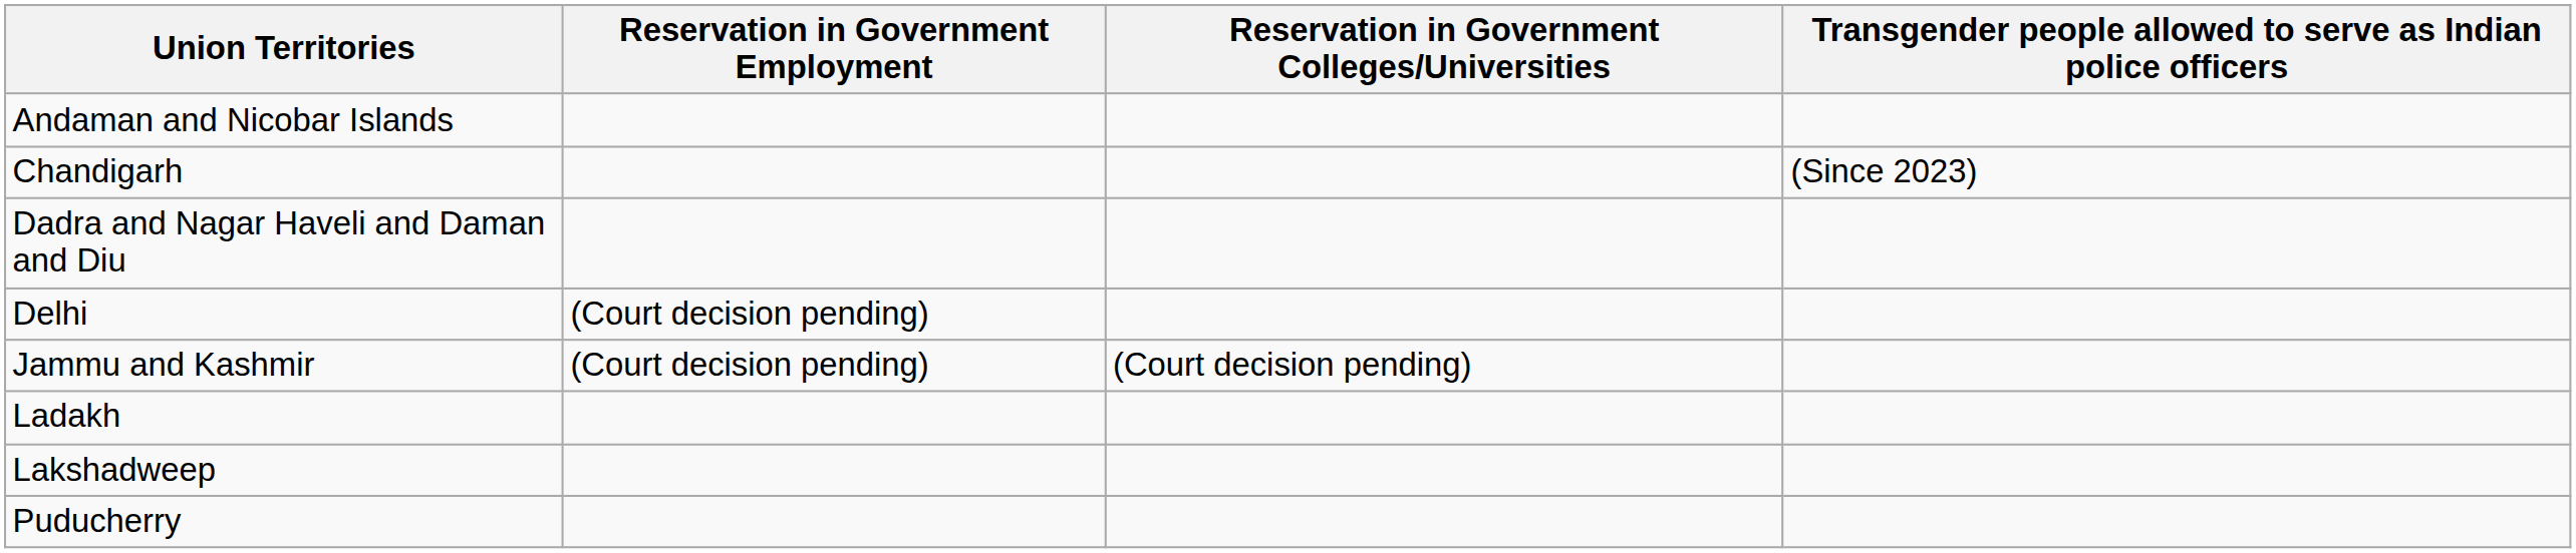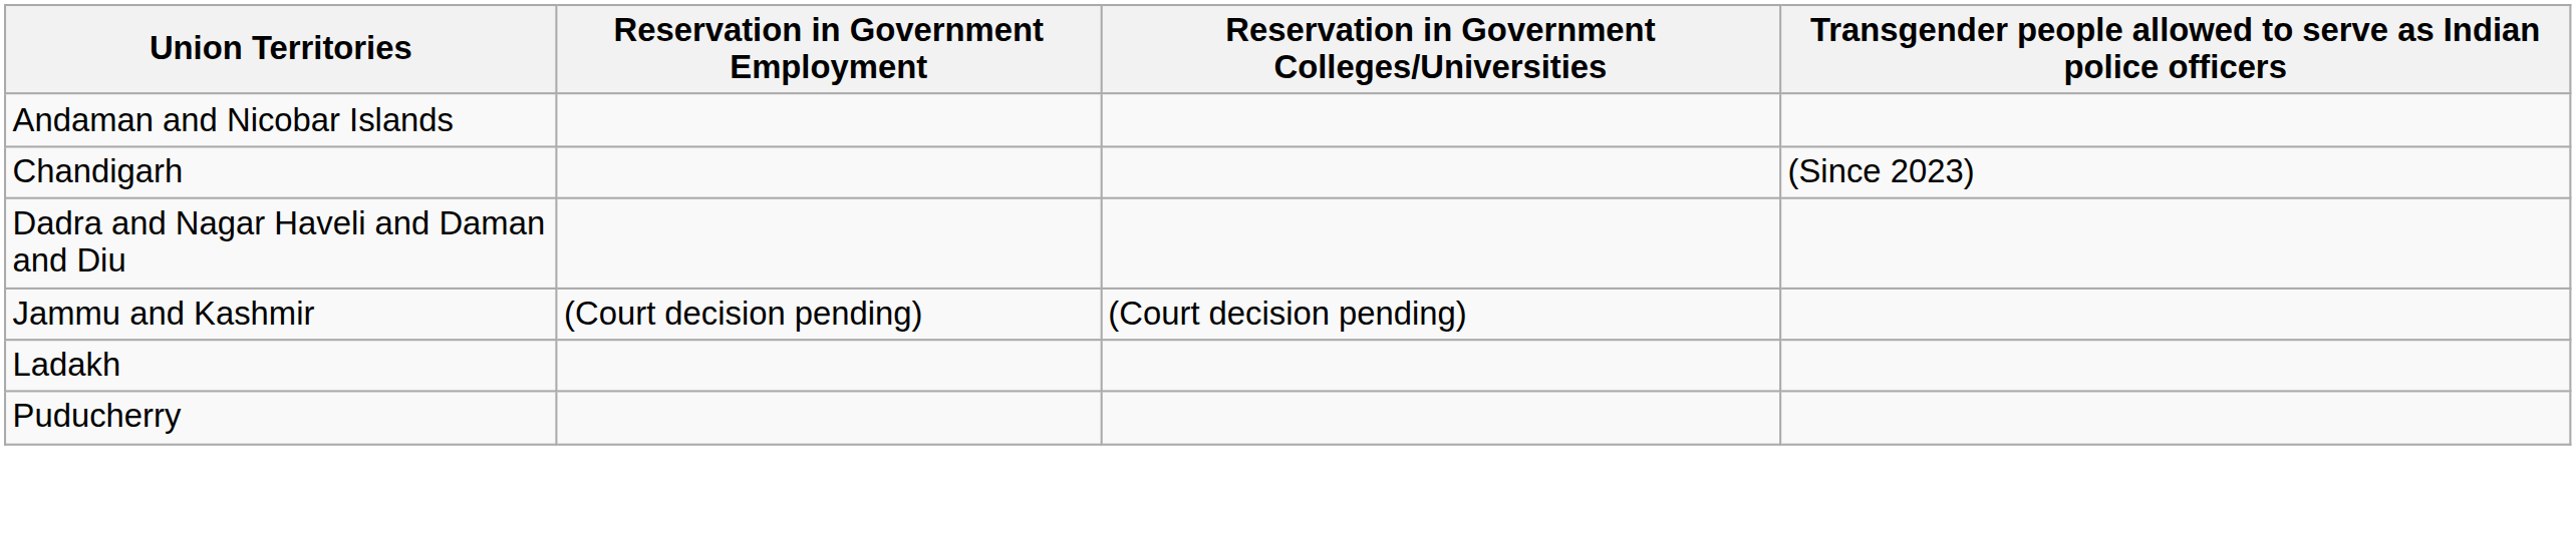 <table class="wikitable">
 <tr>
 <th>Union Territories</th>
 <th>Reservation in Government Employment</th>
 <th>Reservation in Government Colleges/Universities</th>
 <th>Transgender people allowed to serve as Indian police officers</th>
 </tr>
 <tr>
 <td>Andaman and Nicobar Islands</td>
 <td></td>
 <td></td>
 <td></td>
 </tr>
 <tr>
 <td>Chandigarh</td>
 <td></td>
 <td></td>
 <td> (Since 2023)</td>
 </tr>
 <tr>
 <td>Dadra and Nagar Haveli and Daman and Diu</td>
 <td></td>
 <td></td>
 <td></td>
 </tr>
 <tr>
-<td>Delhi</td>
-<td> (Court decision pending)</td>
-<td></td>
-<td></td>
-</tr>
-<tr>
 <td>Jammu and Kashmir</td>
 <td> (Court decision pending)</td>
 <td> (Court decision pending)</td>
 <td></td>
 </tr>
 <tr>
 <td>Ladakh</td>
 <td></td>
 <td></td>
 <td></td>
 </tr>
 <tr>
-<td>Lakshadweep</td>
-<td></td>
-<td></td>
-<td></td>
-</tr>
-<tr>
 <td>Puducherry</td>
 <td></td>
 <td></td>
 <td></td>
 </tr>
 </table>
